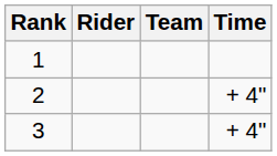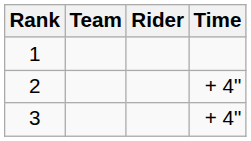 <table class="wikitable">
 <tr>
 <th scope="col">Rank</th>
+<th scope="col">Team</th>
 <th scope="col">Rider</th>
-<th scope="col">Team</th>
 <th scope="col">Time</th>
 </tr>
 <tr>
 <td style="text-align:center;">1</td>
 <td></td>
 <td></td>
 <td style="text-align:right;"></td>
 </tr>
 <tr>
 <td style="text-align:center;">2</td>
 <td></td>
 <td></td>
 <td style="text-align:right;">+ 4"</td>
 </tr>
 <tr>
 <td style="text-align:center;">3</td>
 <td></td>
 <td></td>
 <td style="text-align:right;">+ 4"</td>
 </tr>
 </table>
